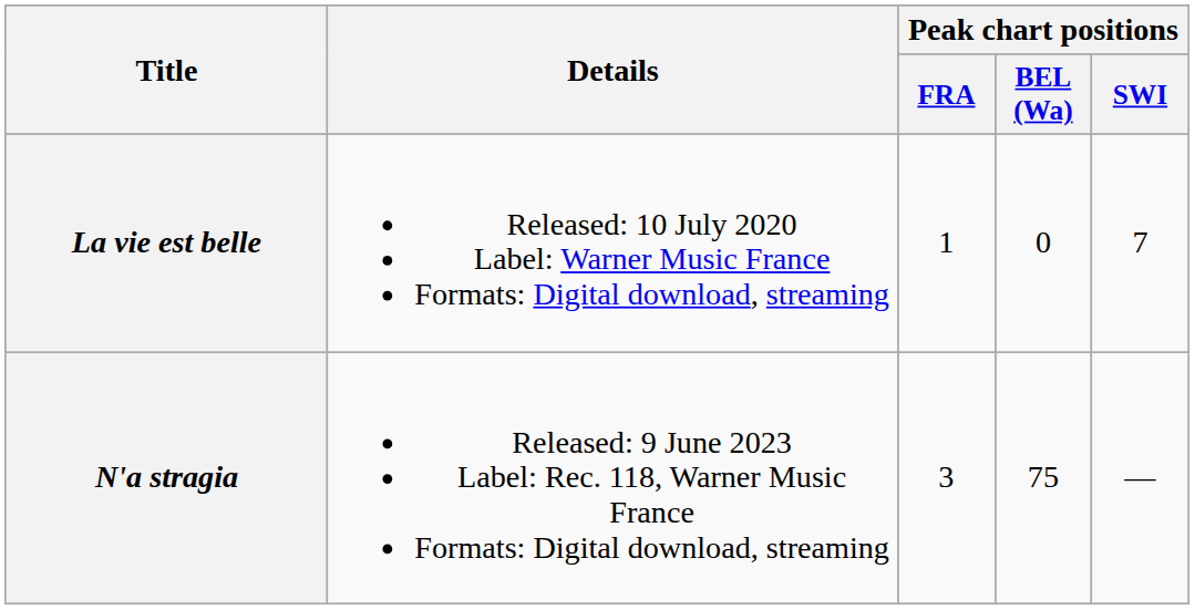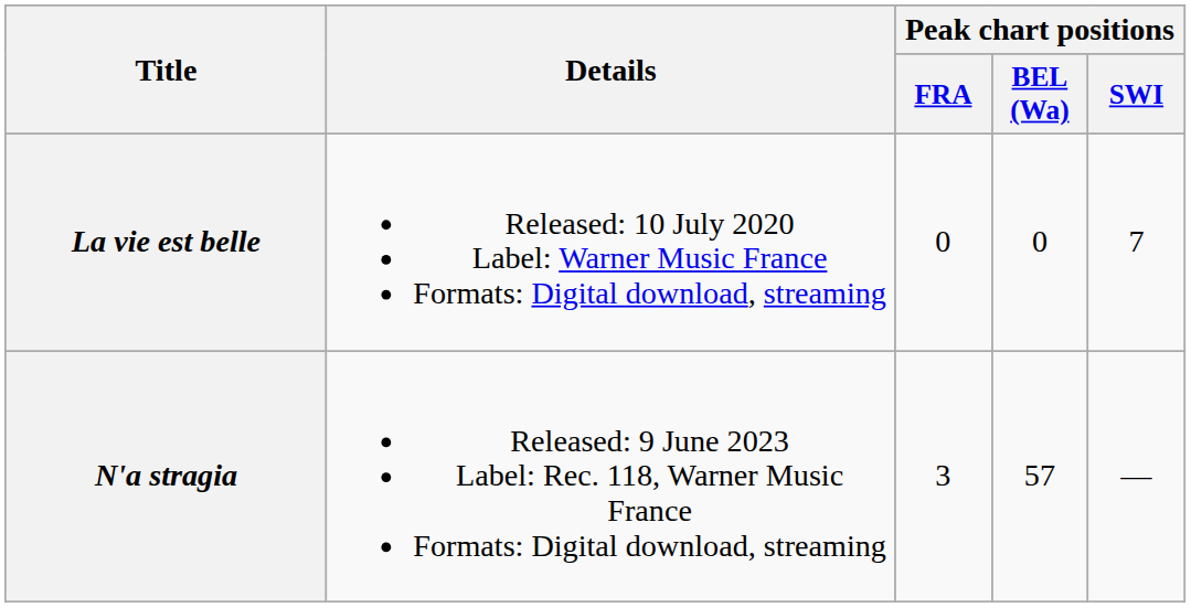 <table class="wikitable plainrowheaders" style="text-align:center;">
 <tr>
 <th scope="col" rowspan="2" style="width:10em;">Title</th>
 <th scope="col" rowspan="2" style="width:18em;">Details</th>
 <th scope="col" colspan="3">Peak chart positions</th>
 </tr>
 <tr>
 <th scope="col" style="width:3em;font-size:90%;"><a href='#'>FRA</a><br></th>
 <th scope="col" style="width:3em;font-size:90%;"><a href='#'>BEL<br>(Wa)</a><br></th>
 <th scope="col" style="width:3em;font-size:90%;"><a href='#'>SWI</a><br></th>
 </tr>
 <tr>
 <th scope="row"><em>La vie est belle</em></th>
 <td><br><ul><li>Released: 10 July 2020</li><li>Label: <a href='#'>Warner Music France</a></li><li>Formats: <a href='#'>Digital download</a>, <a href='#'>streaming</a></li></ul></td>
-<td>1</td>
+<td>0</td>
 <td>0</td>
 <td>7</td>
 </tr>
 <tr>
 <th scope="row"><em>N'a stragia</em></th>
 <td><br><ul><li>Released: 9 June 2023</li><li>Label: Rec. 118, Warner Music France</li><li>Formats: Digital download, streaming</li></ul></td>
 <td>3<br></td>
-<td>75</td>
+<td>57</td>
 <td>—</td>
 </tr>
 </table>
